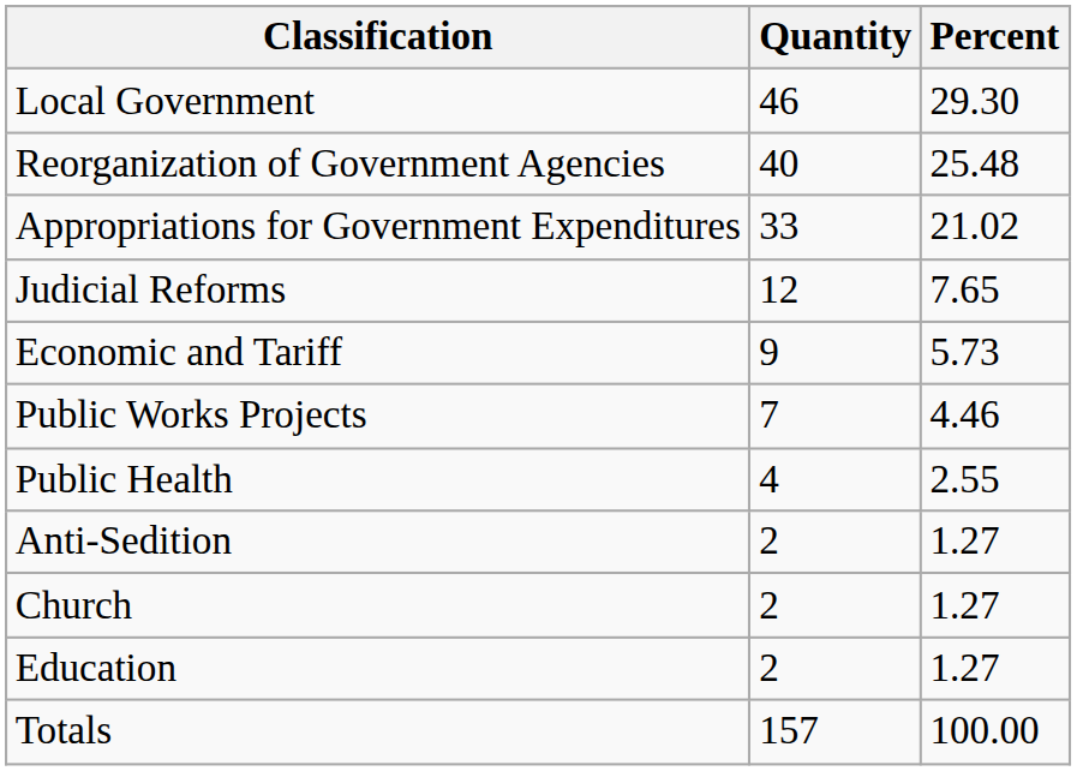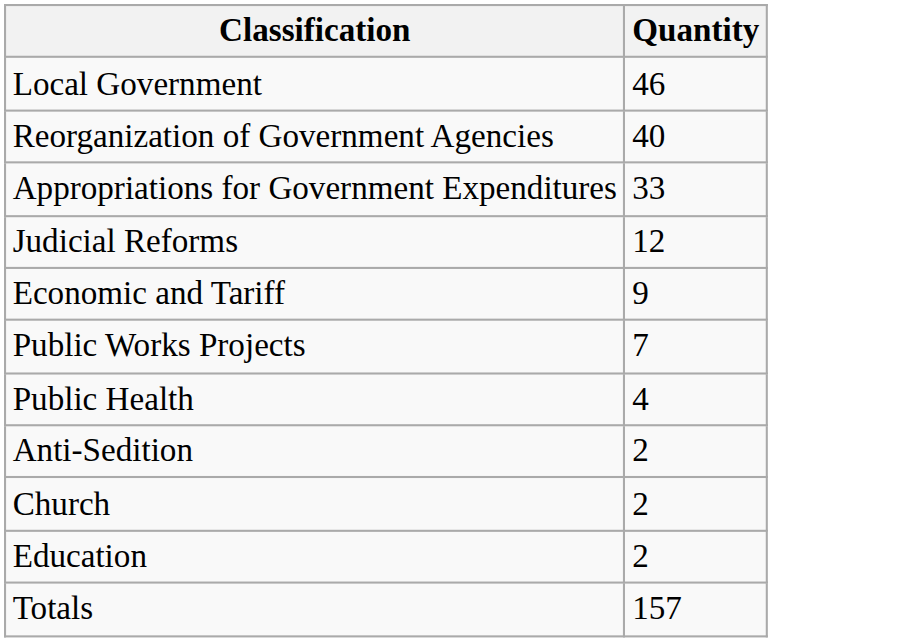 <table class=wikitable>
 <tr>
 <th>Classification</th>
 <th>Quantity</th>
-<th>Percent</th>
 </tr>
 <tr>
 <td>Local Government</td>
 <td>46</td>
-<td>29.30</td>
 </tr>
 <tr>
 <td>Reorganization of Government Agencies</td>
 <td>40</td>
-<td>25.48</td>
 </tr>
 <tr>
 <td>Appropriations for Government Expenditures</td>
 <td>33</td>
-<td>21.02</td>
 </tr>
 <tr>
 <td>Judicial Reforms</td>
 <td>12</td>
-<td>7.65</td>
 </tr>
 <tr>
 <td>Economic and Tariff</td>
 <td>9</td>
-<td>5.73</td>
 </tr>
 <tr>
 <td>Public Works Projects</td>
 <td>7</td>
-<td>4.46</td>
 </tr>
 <tr>
 <td>Public Health</td>
 <td>4</td>
-<td>2.55</td>
 </tr>
 <tr>
 <td>Anti-Sedition</td>
 <td>2</td>
-<td>1.27</td>
 </tr>
 <tr>
 <td>Church</td>
 <td>2</td>
-<td>1.27</td>
 </tr>
 <tr>
 <td>Education</td>
 <td>2</td>
-<td>1.27</td>
 </tr>
 <tr>
 <td>Totals</td>
 <td>157</td>
-<td>100.00</td>
 </tr>
 </table>
